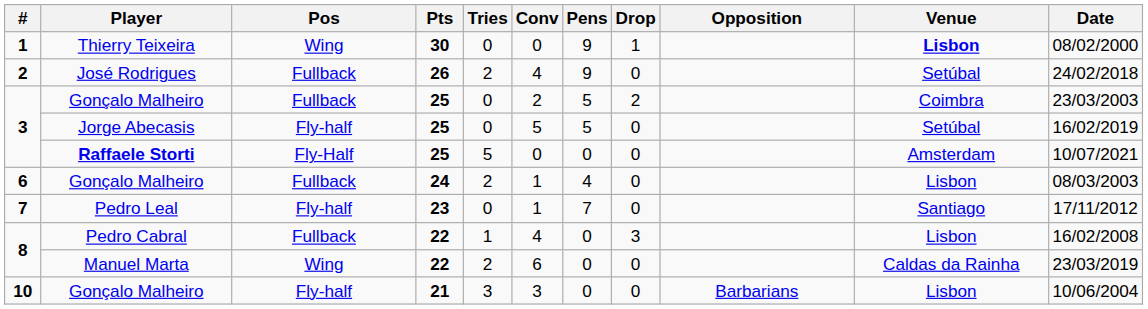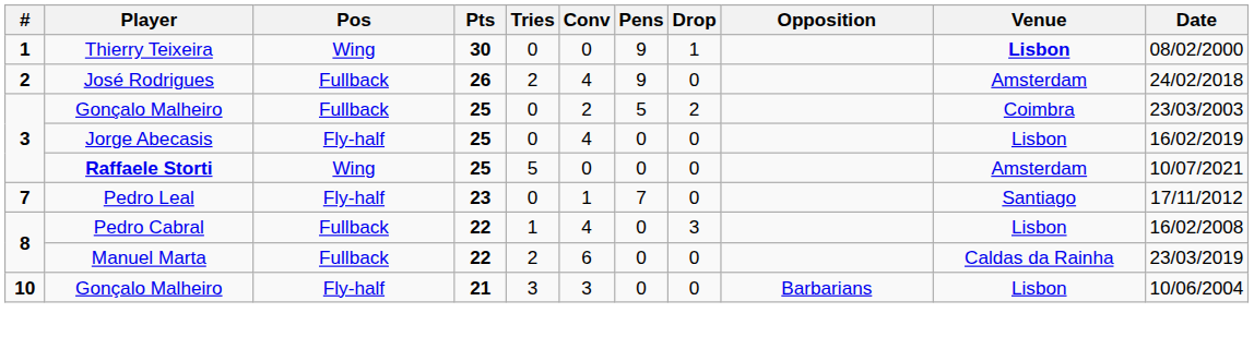 <table class="wikitable" style="font-size:95%; text-align:center;">
 <tr>
 <th style="width:25px;">#</th>
 <th style="width:162px;">Player</th>
 <th style="width:156px;">Pos</th>
 <th style="width:35px;">Pts</th>
 <th style="width:35px;">Tries</th>
 <th style="width:35px;">Conv</th>
 <th style="width:35px;">Pens</th>
 <th style="width:35px;">Drop</th>
 <th style="width:165px;">Opposition</th>
 <th style="width:165px;">Venue</th>
 <th style="width:65px;">Date</th>
 </tr>
 <tr>
 <td><strong>1</strong></td>
 <td><a href='#'>Thierry Teixeira</a></td>
 <td><a href='#'>Wing</a></td>
 <td><strong>30</strong></td>
 <td>0</td>
 <td>0</td>
 <td>9</td>
 <td>1</td>
 <td></td>
 <td><strong> <a href='#'>Lisbon</a></strong></td>
 <td>08/02/2000</td>
 </tr>
 <tr>
 <td><strong>2</strong></td>
 <td><a href='#'>José Rodrigues</a></td>
 <td><a href='#'>Fullback</a></td>
 <td><strong>26</strong></td>
 <td>2</td>
 <td>4</td>
 <td>9</td>
 <td>0</td>
 <td></td>
-<td> <a href='#'>Setúbal</a></td>
+<td> <a href='#'>Amsterdam</a></td>
 <td>24/02/2018</td>
 </tr>
 <tr>
 <td rowspan=3><strong>3</strong></td>
 <td><a href='#'>Gonçalo Malheiro</a></td>
 <td><a href='#'>Fullback</a></td>
 <td><strong>25</strong></td>
 <td>0</td>
 <td>2</td>
 <td>5</td>
 <td>2</td>
 <td></td>
 <td> <a href='#'>Coimbra</a></td>
 <td>23/03/2003</td>
 </tr>
 <tr>
 <td><a href='#'>Jorge Abecasis</a></td>
 <td><a href='#'>Fly-half</a></td>
 <td><strong>25</strong></td>
 <td>0</td>
-<td>5</td>
-<td>5</td>
+<td>4</td>
+<td>0</td>
 <td>0</td>
 <td></td>
-<td> <a href='#'>Setúbal</a></td>
+<td> <a href='#'>Lisbon</a></td>
 <td>16/02/2019</td>
 </tr>
 <tr>
 <td><strong><a href='#'>Raffaele Storti</a></strong></td>
-<td><a href='#'>Fly-Half</a></td>
+<td><a href='#'>Wing</a></td>
 <td><strong>25</strong></td>
 <td>5</td>
 <td>0</td>
 <td>0</td>
 <td>0</td>
 <td></td>
 <td> <a href='#'>Amsterdam</a></td>
 <td>10/07/2021</td>
-</tr>
-<tr>
-<td><strong>6</strong></td>
-<td><a href='#'>Gonçalo Malheiro</a></td>
-<td><a href='#'>Fullback</a></td>
-<td><strong>24</strong></td>
-<td>2</td>
-<td>1</td>
-<td>4</td>
-<td>0</td>
-<td></td>
-<td> <a href='#'>Lisbon</a></td>
-<td>08/03/2003</td>
 </tr>
 <tr>
 <td><strong>7</strong></td>
 <td><a href='#'>Pedro Leal</a></td>
 <td><a href='#'>Fly-half</a></td>
 <td><strong>23</strong></td>
 <td>0</td>
 <td>1</td>
 <td>7</td>
 <td>0</td>
 <td></td>
 <td> <a href='#'>Santiago</a></td>
 <td>17/11/2012</td>
 </tr>
 <tr>
 <td rowspan=2><strong>8</strong></td>
 <td><a href='#'>Pedro Cabral</a></td>
 <td><a href='#'>Fullback</a></td>
 <td><strong>22</strong></td>
 <td>1</td>
 <td>4</td>
 <td>0</td>
 <td>3</td>
 <td></td>
 <td> <a href='#'>Lisbon</a></td>
 <td>16/02/2008</td>
 </tr>
 <tr>
 <td><a href='#'>Manuel Marta</a></td>
-<td><a href='#'>Wing</a></td>
+<td><a href='#'>Fullback</a></td>
 <td><strong>22</strong></td>
 <td>2</td>
 <td>6</td>
 <td>0</td>
 <td>0</td>
 <td></td>
 <td> <a href='#'>Caldas da Rainha</a></td>
 <td>23/03/2019</td>
 </tr>
 <tr>
 <td><strong>10</strong></td>
 <td><a href='#'>Gonçalo Malheiro</a></td>
 <td><a href='#'>Fly-half</a></td>
 <td><strong>21</strong></td>
 <td>3</td>
 <td>3</td>
 <td>0</td>
 <td>0</td>
 <td><a href='#'>Barbarians</a></td>
 <td> <a href='#'>Lisbon</a></td>
 <td>10/06/2004</td>
 </tr>
 </table>
